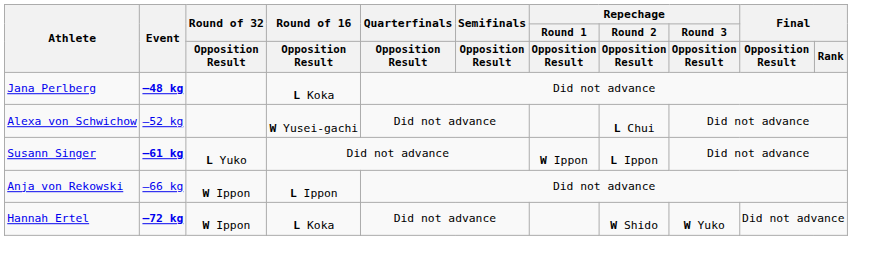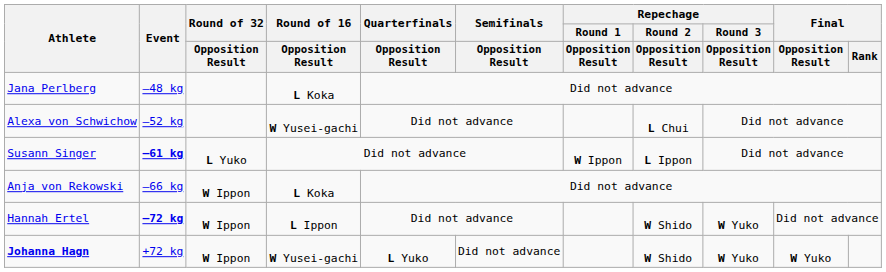 <table class="wikitable" style="font-size:90%">
 <tr>
 <th rowspan="3">Athlete</th>
 <th rowspan="3">Event</th>
 <th rowspan=2>Round of 32</th>
 <th rowspan=2>Round of 16</th>
 <th rowspan=2>Quarterfinals</th>
 <th rowspan=2>Semifinals</th>
 <th colspan=3>Repechage</th>
 <th colspan=2 rowspan=2>Final</th>
 </tr>
 <tr style="font-size:95%">
 <th>Round 1</th>
 <th>Round 2</th>
 <th>Round 3</th>
 </tr>
 <tr style="font-size:95%">
 <th>Opposition<br>Result</th>
 <th>Opposition<br>Result</th>
 <th>Opposition<br>Result</th>
 <th>Opposition<br>Result</th>
 <th>Opposition<br>Result</th>
 <th>Opposition<br>Result</th>
 <th>Opposition<br>Result</th>
 <th>Opposition<br>Result</th>
 <th>Rank</th>
 </tr>
 <tr align=center>
 <td align=left><a href='#'>Jana Perlberg</a></td>
-<td align=left><strong><a href='#'>–48 kg</a></strong></td>
+<td align=left><a href='#'>–48 kg</a></td>
 <td></td>
 <td><br><strong>L</strong> Koka</td>
 <td colspan=7>Did not advance</td>
 </tr>
 <tr align=center>
 <td align=left><a href='#'>Alexa von Schwichow</a></td>
 <td align=left><a href='#'>–52 kg</a></td>
 <td></td>
 <td><br><strong>W</strong> Yusei-gachi</td>
 <td colspan=2>Did not advance</td>
 <td></td>
 <td><br><strong>L</strong> Chui</td>
 <td colspan=3>Did not advance</td>
 </tr>
 <tr align=center>
 <td align=left><a href='#'>Susann Singer</a></td>
 <td align=left><strong><a href='#'>–61 kg</a></strong></td>
 <td><br><strong>L</strong> Yuko</td>
 <td colspan=3>Did not advance</td>
 <td><br><strong>W</strong> Ippon</td>
 <td><br><strong>L</strong> Ippon</td>
 <td colspan=3>Did not advance</td>
 </tr>
 <tr align=center>
 <td align=left><a href='#'>Anja von Rekowski</a></td>
 <td align=left><a href='#'>–66 kg</a></td>
 <td><br><strong>W</strong> Ippon</td>
-<td><br><strong>L</strong> Ippon</td>
+<td><br><strong>L</strong> Koka</td>
 <td colspan=7>Did not advance</td>
 </tr>
 <tr align=center>
 <td align=left><a href='#'>Hannah Ertel</a></td>
 <td align=left><strong><a href='#'>–72 kg</a></strong></td>
 <td><br><strong>W</strong> Ippon</td>
-<td><br><strong>L</strong> Koka</td>
+<td><br><strong>L</strong> Ippon</td>
 <td colspan=2>Did not advance</td>
 <td></td>
 <td><br><strong>W</strong> Shido</td>
 <td><br><strong>W</strong> Yuko</td>
 <td colspan=2>Did not advance</td>
 </tr>
+<tr align=center>
+<td align=left><strong><a href='#'>Johanna Hagn</a></strong></td>
+<td align=left><a href='#'>+72 kg</a></td>
+<td><br><strong>W</strong> Ippon</td>
+<td><br><strong>W</strong> Yusei-gachi</td>
+<td><br><strong>L</strong> Yuko</td>
+<td>Did not advance</td>
+<td></td>
+<td><br><strong>W</strong> Shido</td>
+<td><br><strong>W</strong> Yuko</td>
+<td><br><strong>W</strong> Yuko</td>
+<td></td>
+</tr>
 </table>
